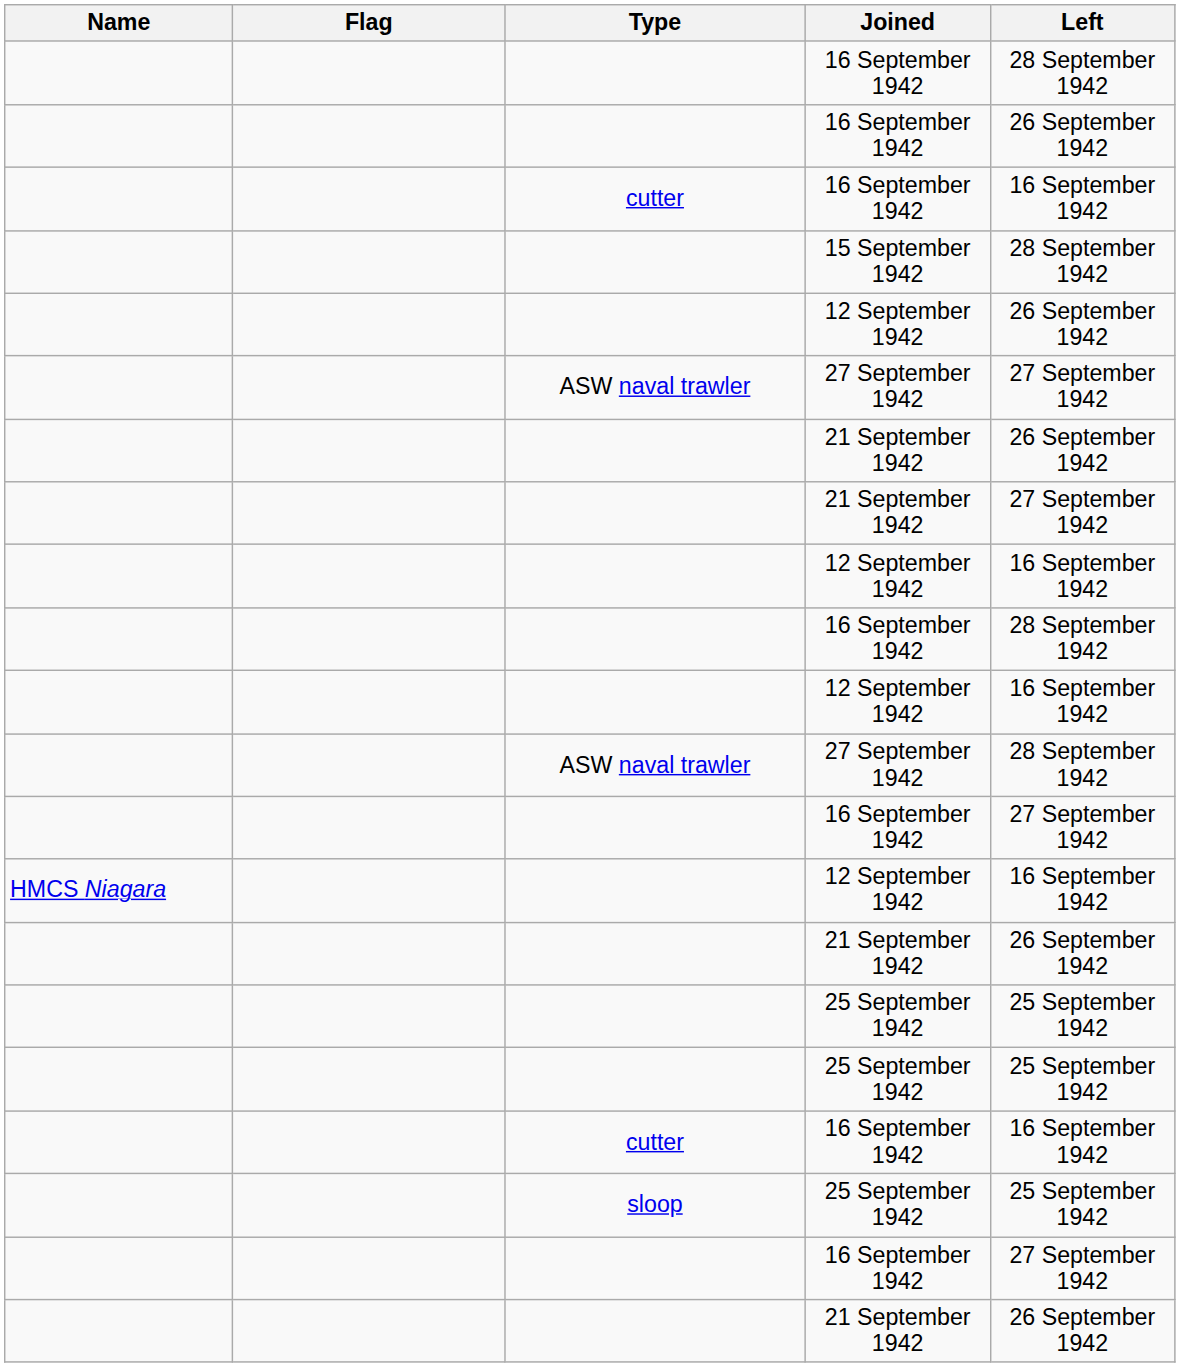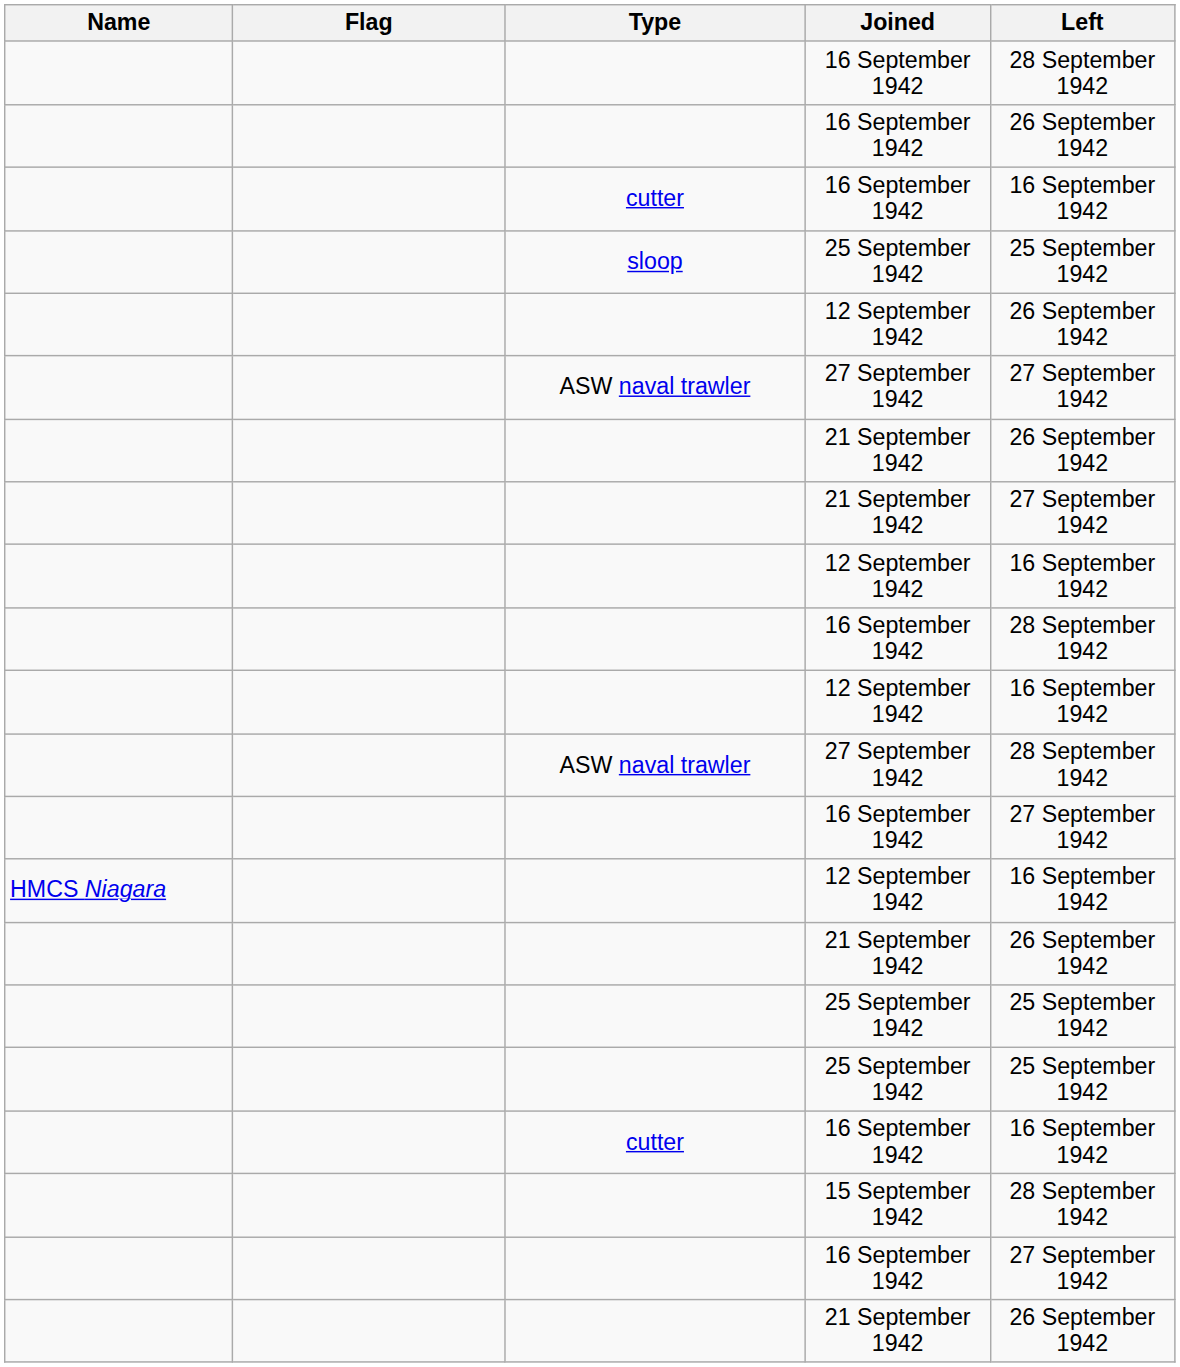 <table class="wikitable sortable">
 <tr>
 <th scope="col" width="150px">Name</th>
 <th scope="col" width="180px">Flag</th>
 <th scope="col" width="200px">Type</th>
 <th scope="col" width="120px">Joined</th>
 <th scope="col" width="120px">Left</th>
 </tr>
 <tr>
 <td align="left"></td>
 <td align="left"></td>
 <td align="center"></td>
 <td align="center">16 September 1942</td>
 <td align="center">28 September 1942</td>
 </tr>
 <tr>
 <td align="left"></td>
 <td align="left"></td>
 <td align="center"></td>
 <td align="center">16 September 1942</td>
 <td align="center">26 September 1942</td>
 </tr>
 <tr>
 <td align="left"></td>
 <td align="left"></td>
 <td align="center"> <a href='#'>cutter</a></td>
 <td align="center">16 September 1942</td>
 <td align="center">16 September 1942</td>
 </tr>
 <tr>
 <td align="left"></td>
 <td align="left"></td>
-<td align="center"></td>
-<td align="center">15 September 1942</td>
-<td align="center">28 September 1942</td>
+<td align="center"> <a href='#'>sloop</a></td>
+<td align="center">25 September 1942</td>
+<td align="center">25 September 1942</td>
 </tr>
 <tr>
 <td align="left"></td>
 <td align="left"></td>
 <td align="center"></td>
 <td align="center">12 September 1942</td>
 <td align="center">26 September 1942</td>
 </tr>
 <tr>
 <td align="left"></td>
 <td align="left"></td>
 <td align="center">ASW <a href='#'>naval trawler</a></td>
 <td align="center">27 September 1942</td>
 <td align="center">27 September 1942</td>
 </tr>
 <tr>
 <td align="left"></td>
 <td align="left"></td>
 <td align="center"></td>
 <td align="center">21 September 1942</td>
 <td align="center">26 September 1942</td>
 </tr>
 <tr>
 <td align="left"></td>
 <td align="left"></td>
 <td align="center"></td>
 <td align="center">21 September 1942</td>
 <td align="center">27 September 1942</td>
 </tr>
 <tr>
 <td align="left"></td>
 <td align="left"></td>
 <td align="center"></td>
 <td align="center">12 September 1942</td>
 <td align="center">16 September 1942</td>
 </tr>
 <tr>
 <td align="left"></td>
 <td align="left"></td>
 <td align="center"></td>
 <td align="center">16 September 1942</td>
 <td align="center">28 September 1942</td>
 </tr>
 <tr>
 <td align="left"></td>
 <td align="left"></td>
 <td align="center"></td>
 <td align="center">12 September 1942</td>
 <td align="center">16 September 1942</td>
 </tr>
 <tr>
 <td align="left"></td>
 <td align="left"></td>
 <td align="center">ASW <a href='#'>naval trawler</a></td>
 <td align="center">27 September 1942</td>
 <td align="center">28 September 1942</td>
 </tr>
 <tr>
 <td align="left"></td>
 <td align="left"></td>
 <td align="center"></td>
 <td align="center">16 September 1942</td>
 <td align="center">27 September 1942</td>
 </tr>
 <tr>
 <td align="left"><a href='#'>HMCS <em>Niagara</em></a></td>
 <td align="left"></td>
 <td align="center"></td>
 <td align="center">12 September 1942</td>
 <td align="center">16 September 1942</td>
 </tr>
 <tr>
 <td align="left"></td>
 <td align="left"></td>
 <td align="center"></td>
 <td align="center">21 September 1942</td>
 <td align="center">26 September 1942</td>
 </tr>
 <tr>
 <td align="left"></td>
 <td align="left"></td>
 <td align="center"></td>
 <td align="center">25 September 1942</td>
 <td align="center">25 September 1942</td>
 </tr>
 <tr>
 <td align="left"></td>
 <td align="left"></td>
 <td align="center"></td>
 <td align="center">25 September 1942</td>
 <td align="center">25 September 1942</td>
 </tr>
 <tr>
 <td align="left"></td>
 <td align="left"></td>
 <td align="center"> <a href='#'>cutter</a></td>
 <td align="center">16 September 1942</td>
 <td align="center">16 September 1942</td>
 </tr>
 <tr>
 <td align="left"></td>
 <td align="left"></td>
-<td align="center"> <a href='#'>sloop</a></td>
-<td align="center">25 September 1942</td>
-<td align="center">25 September 1942</td>
+<td align="center"></td>
+<td align="center">15 September 1942</td>
+<td align="center">28 September 1942</td>
 </tr>
 <tr>
 <td align="left"></td>
 <td align="left"></td>
 <td align="center"></td>
 <td align="center">16 September 1942</td>
 <td align="center">27 September 1942</td>
 </tr>
 <tr>
 <td align="left"></td>
 <td align="left"></td>
 <td align="center"></td>
 <td align="center">21 September 1942</td>
 <td align="center">26 September 1942</td>
 </tr>
 </table>
